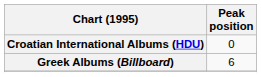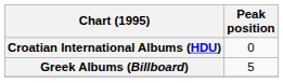 <table class="wikitable sortable plainrowheaders" style="text-align:center">
 <tr>
 <th>Chart (1995)</th>
 <th>Peak<br>position</th>
 </tr>
 <tr>
 <th scope="row">Croatian International Albums (<a href='#'>HDU</a>)</th>
 <td>0 </td>
 </tr>
 <tr>
 <th scope="row">Greek Albums (<em>Billboard</em>)</th>
-<td>6</td>
+<td>5</td>
 </tr>
 <tr>
 </tr>
 <tr>
 </tr>
 <tr>
 </tr>
 </table>
